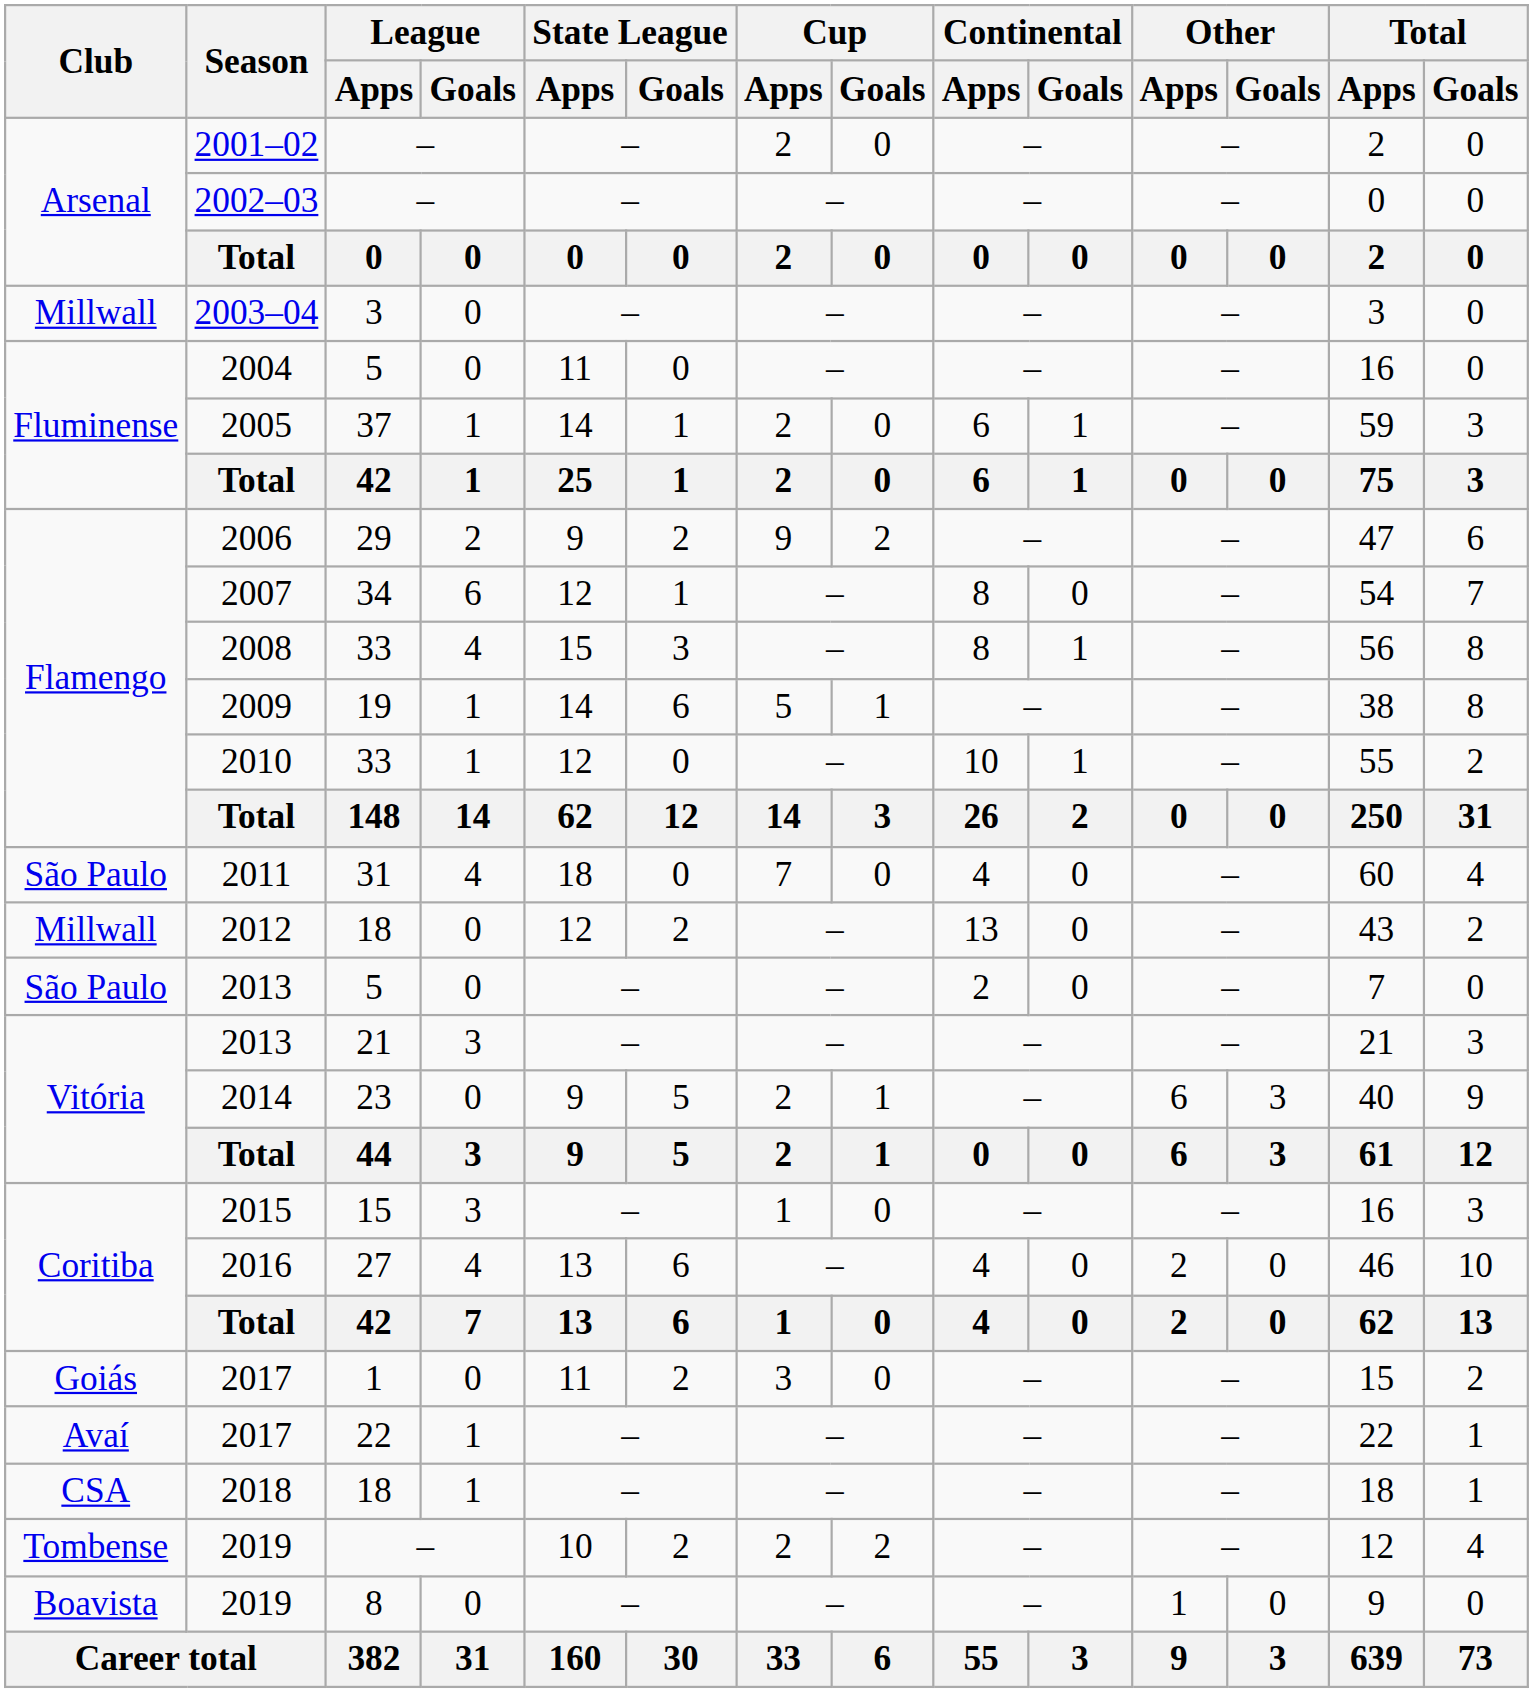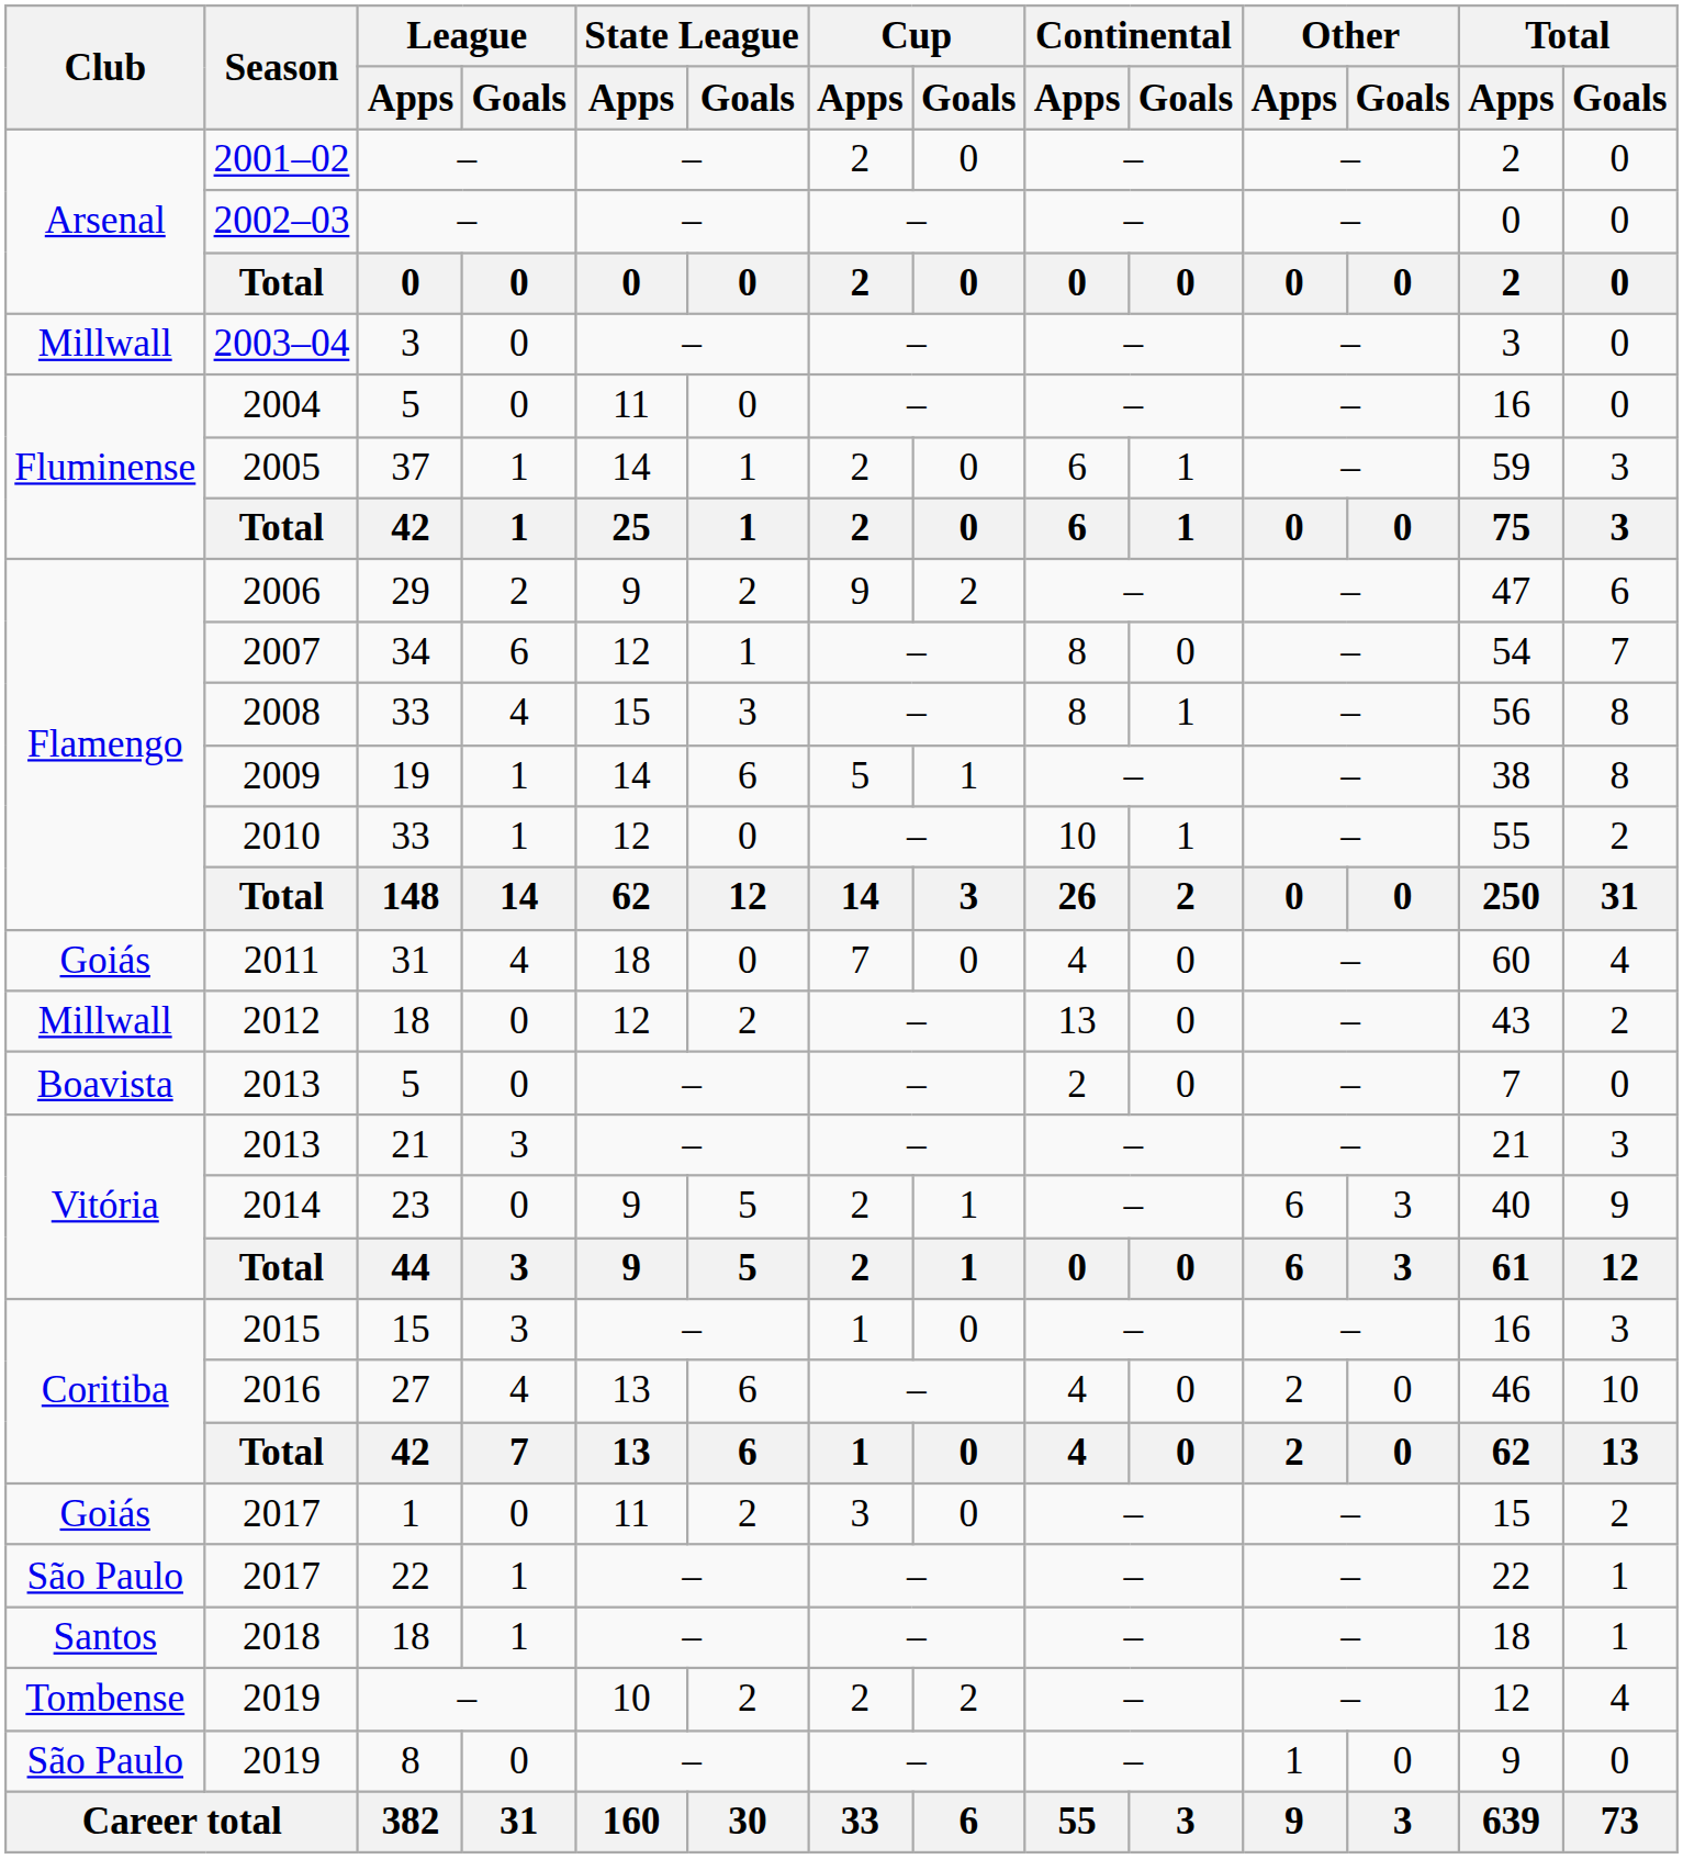 <table class="wikitable" style="text-align:center">
 <tr>
 <th rowspan="2">Club</th>
 <th rowspan="2">Season</th>
 <th colspan="2">League</th>
 <th colspan="2">State League</th>
 <th colspan="2">Cup</th>
 <th colspan="2">Continental</th>
 <th colspan="2">Other</th>
 <th colspan="2">Total</th>
 </tr>
 <tr>
 <th>Apps</th>
 <th>Goals</th>
 <th>Apps</th>
 <th>Goals</th>
 <th>Apps</th>
 <th>Goals</th>
 <th>Apps</th>
 <th>Goals</th>
 <th>Apps</th>
 <th>Goals</th>
 <th>Apps</th>
 <th>Goals</th>
 </tr>
 <tr>
 <td rowspan="3"><a href='#'>Arsenal</a></td>
 <td><a href='#'>2001–02</a></td>
 <td colspan="2">–</td>
 <td colspan="2">–</td>
 <td>2</td>
 <td>0</td>
 <td colspan="2">–</td>
 <td colspan="2">–</td>
 <td>2</td>
 <td>0</td>
 </tr>
 <tr>
 <td><a href='#'>2002–03</a></td>
 <td colspan="2">–</td>
 <td colspan="2">–</td>
 <td colspan="2">–</td>
 <td colspan="2">–</td>
 <td colspan="2">–</td>
 <td>0</td>
 <td>0</td>
 </tr>
 <tr>
 <th>Total</th>
 <th>0</th>
 <th>0</th>
 <th>0</th>
 <th>0</th>
 <th>2</th>
 <th>0</th>
 <th>0</th>
 <th>0</th>
 <th>0</th>
 <th>0</th>
 <th>2</th>
 <th>0</th>
 </tr>
 <tr>
 <td><a href='#'>Millwall</a></td>
 <td><a href='#'>2003–04</a></td>
 <td>3</td>
 <td>0</td>
 <td colspan="2">–</td>
 <td colspan="2">–</td>
 <td colspan="2">–</td>
 <td colspan="2">–</td>
 <td>3</td>
 <td>0</td>
 </tr>
 <tr>
 <td rowspan="3"><a href='#'>Fluminense</a></td>
 <td>2004</td>
 <td>5</td>
 <td>0</td>
 <td>11</td>
 <td>0</td>
 <td colspan="2">–</td>
 <td colspan="2">–</td>
 <td colspan="2">–</td>
 <td>16</td>
 <td>0</td>
 </tr>
 <tr>
 <td>2005</td>
 <td>37</td>
 <td>1</td>
 <td>14</td>
 <td>1</td>
 <td>2</td>
 <td>0</td>
 <td>6</td>
 <td>1</td>
 <td colspan="2">–</td>
 <td>59</td>
 <td>3</td>
 </tr>
 <tr>
 <th>Total</th>
 <th>42</th>
 <th>1</th>
 <th>25</th>
 <th>1</th>
 <th>2</th>
 <th>0</th>
 <th>6</th>
 <th>1</th>
 <th>0</th>
 <th>0</th>
 <th>75</th>
 <th>3</th>
 </tr>
 <tr>
 <td rowspan="6"><a href='#'>Flamengo</a></td>
 <td>2006</td>
 <td>29</td>
 <td>2</td>
 <td>9</td>
 <td>2</td>
 <td>9</td>
 <td>2</td>
 <td colspan="2">–</td>
 <td colspan="2">–</td>
 <td>47</td>
 <td>6</td>
 </tr>
 <tr>
 <td>2007</td>
 <td>34</td>
 <td>6</td>
 <td>12</td>
 <td>1</td>
 <td colspan="2">–</td>
 <td>8</td>
 <td>0</td>
 <td colspan="2">–</td>
 <td>54</td>
 <td>7</td>
 </tr>
 <tr>
 <td>2008</td>
 <td>33</td>
 <td>4</td>
 <td>15</td>
 <td>3</td>
 <td colspan="2">–</td>
 <td>8</td>
 <td>1</td>
 <td colspan="2">–</td>
 <td>56</td>
 <td>8</td>
 </tr>
 <tr>
 <td>2009</td>
 <td>19</td>
 <td>1</td>
 <td>14</td>
 <td>6</td>
 <td>5</td>
 <td>1</td>
 <td colspan="2">–</td>
 <td colspan="2">–</td>
 <td>38</td>
 <td>8</td>
 </tr>
 <tr>
 <td>2010</td>
 <td>33</td>
 <td>1</td>
 <td>12</td>
 <td>0</td>
 <td colspan="2">–</td>
 <td>10</td>
 <td>1</td>
 <td colspan="2">–</td>
 <td>55</td>
 <td>2</td>
 </tr>
 <tr>
 <th>Total</th>
 <th>148</th>
 <th>14</th>
 <th>62</th>
 <th>12</th>
 <th>14</th>
 <th>3</th>
 <th>26</th>
 <th>2</th>
 <th>0</th>
 <th>0</th>
 <th>250</th>
 <th>31</th>
 </tr>
 <tr>
-<td><a href='#'>São Paulo</a></td>
+<td><a href='#'>Goiás</a></td>
 <td>2011</td>
 <td>31</td>
 <td>4</td>
 <td>18</td>
 <td>0</td>
 <td>7</td>
 <td>0</td>
 <td>4</td>
 <td>0</td>
 <td colspan="2">–</td>
 <td>60</td>
 <td>4</td>
 </tr>
 <tr>
 <td><a href='#'>Millwall</a></td>
 <td>2012</td>
 <td>18</td>
 <td>0</td>
 <td>12</td>
 <td>2</td>
 <td colspan="2">–</td>
 <td>13</td>
 <td>0</td>
 <td colspan="2">–</td>
 <td>43</td>
 <td>2</td>
 </tr>
 <tr>
-<td><a href='#'>São Paulo</a></td>
+<td><a href='#'>Boavista</a></td>
 <td>2013</td>
 <td>5</td>
 <td>0</td>
 <td colspan="2">–</td>
 <td colspan="2">–</td>
 <td>2</td>
 <td>0</td>
 <td colspan="2">–</td>
 <td>7</td>
 <td>0</td>
 </tr>
 <tr>
 <td rowspan="3"><a href='#'>Vitória</a></td>
 <td>2013</td>
 <td>21</td>
 <td>3</td>
 <td colspan="2">–</td>
 <td colspan="2">–</td>
 <td colspan="2">–</td>
 <td colspan="2">–</td>
 <td>21</td>
 <td>3</td>
 </tr>
 <tr>
 <td>2014</td>
 <td>23</td>
 <td>0</td>
 <td>9</td>
 <td>5</td>
 <td>2</td>
 <td>1</td>
 <td colspan="2">–</td>
 <td>6</td>
 <td>3</td>
 <td>40</td>
 <td>9</td>
 </tr>
 <tr>
 <th>Total</th>
 <th>44</th>
 <th>3</th>
 <th>9</th>
 <th>5</th>
 <th>2</th>
 <th>1</th>
 <th>0</th>
 <th>0</th>
 <th>6</th>
 <th>3</th>
 <th>61</th>
 <th>12</th>
 </tr>
 <tr>
 <td rowspan="3"><a href='#'>Coritiba</a></td>
 <td>2015</td>
 <td>15</td>
 <td>3</td>
 <td colspan="2">–</td>
 <td>1</td>
 <td>0</td>
 <td colspan="2">–</td>
 <td colspan="2">–</td>
 <td>16</td>
 <td>3</td>
 </tr>
 <tr>
 <td>2016</td>
 <td>27</td>
 <td>4</td>
 <td>13</td>
 <td>6</td>
 <td colspan="2">–</td>
 <td>4</td>
 <td>0</td>
 <td>2</td>
 <td>0</td>
 <td>46</td>
 <td>10</td>
 </tr>
 <tr>
 <th>Total</th>
 <th>42</th>
 <th>7</th>
 <th>13</th>
 <th>6</th>
 <th>1</th>
 <th>0</th>
 <th>4</th>
 <th>0</th>
 <th>2</th>
 <th>0</th>
 <th>62</th>
 <th>13</th>
 </tr>
 <tr>
 <td><a href='#'>Goiás</a></td>
 <td>2017</td>
 <td>1</td>
 <td>0</td>
 <td>11</td>
 <td>2</td>
 <td>3</td>
 <td>0</td>
 <td colspan="2">–</td>
 <td colspan="2">–</td>
 <td>15</td>
 <td>2</td>
 </tr>
 <tr>
-<td><a href='#'>Avaí</a></td>
+<td><a href='#'>São Paulo</a></td>
 <td>2017</td>
 <td>22</td>
 <td>1</td>
 <td colspan="2">–</td>
 <td colspan="2">–</td>
 <td colspan="2">–</td>
 <td colspan="2">–</td>
 <td>22</td>
 <td>1</td>
 </tr>
 <tr>
-<td><a href='#'>CSA</a></td>
+<td><a href='#'>Santos</a></td>
 <td>2018</td>
 <td>18</td>
 <td>1</td>
 <td colspan="2">–</td>
 <td colspan="2">–</td>
 <td colspan="2">–</td>
 <td colspan="2">–</td>
 <td>18</td>
 <td>1</td>
 </tr>
 <tr>
 <td><a href='#'>Tombense</a></td>
 <td>2019</td>
 <td colspan="2">–</td>
 <td>10</td>
 <td>2</td>
 <td>2</td>
 <td>2</td>
 <td colspan="2">–</td>
 <td colspan="2">–</td>
 <td>12</td>
 <td>4</td>
 </tr>
 <tr>
-<td><a href='#'>Boavista</a></td>
+<td><a href='#'>São Paulo</a></td>
 <td>2019</td>
 <td>8</td>
 <td>0</td>
 <td colspan="2">–</td>
 <td colspan="2">–</td>
 <td colspan="2">–</td>
 <td>1</td>
 <td>0</td>
 <td>9</td>
 <td>0</td>
 </tr>
 <tr>
 <th colspan="2">Career total</th>
 <th>382</th>
 <th>31</th>
 <th>160</th>
 <th>30</th>
 <th>33</th>
 <th>6</th>
 <th>55</th>
 <th>3</th>
 <th>9</th>
 <th>3</th>
 <th>639</th>
 <th>73</th>
 </tr>
 </table>
